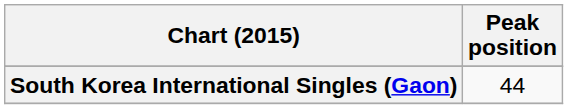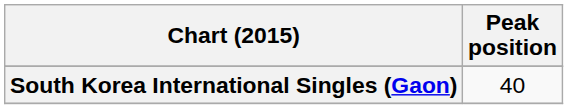 <table class="wikitable sortable plainrowheaders" style="text-align:center;">
 <tr>
 <th scope="col">Chart (2015)</th>
 <th scope="col">Peak<br>position</th>
 </tr>
 <tr>
 </tr>
 <tr>
 <th scope="row">South Korea International Singles (<a href='#'>Gaon</a>)</th>
-<td style="text-align:center;">44</td>
+<td style="text-align:center;">40</td>
 </tr>
 <tr>
 </tr>
 </table>
